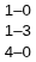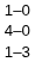 <table cellspacing=1 width=70%>
 <tr>
 <th width=25%></th>
 <th width=30%></th>
 <th width=15%></th>
 <th width=30%></th>
 </tr>
 <tr>
 <td></td>
 <td align=right></td>
 <td align=center>1–0</td>
 <td></td>
 </tr>
 <tr>
 <td></td>
 <td align=right></td>
-<td align=center>1–3</td>
+<td align=center>4–0</td>
 <td></td>
 </tr>
 <tr>
 <td></td>
 <td align=right></td>
-<td align=center>4–0</td>
+<td align=center>1–3</td>
 <td></td>
 </tr>
 </table>
